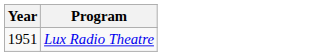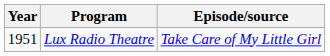 <table class="wikitable">
 <tr>
 <th>Year</th>
 <th>Program</th>
+<th>Episode/source</th>
 </tr>
 <tr>
 <td>1951</td>
 <td><em><a href='#'>Lux Radio Theatre</a></em></td>
+<td><em><a href='#'>Take Care of My Little Girl</a></em></td>
 </tr>
 </table>
